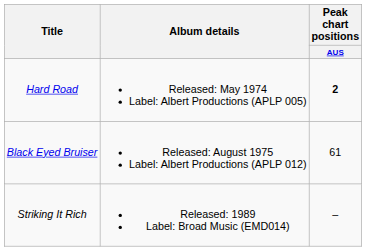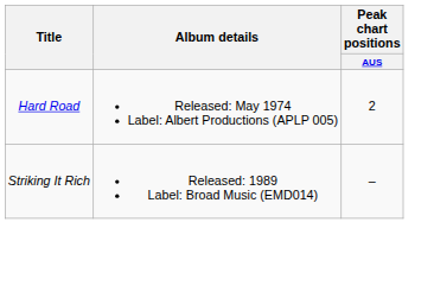 <table class="wikitable" style="text-align:center;">
 <tr>
 <th rowspan="2">Title</th>
 <th rowspan="2">Album details</th>
 <th colspan="1">Peak chart positions</th>
 </tr>
 <tr>
 <th style="width:3em;font-size:75%"><a href='#'>AUS</a></th>
 </tr>
 <tr>
 <td><em><a href='#'>Hard Road</a></em></td>
 <td><br><ul><li>Released: May 1974</li><li>Label: Albert Productions (APLP 005)</li></ul></td>
-<td><strong>2</strong></td>
-</tr>
-<tr>
-<td><em><a href='#'>Black Eyed Bruiser</a></em></td>
-<td><br><ul><li>Released: August 1975</li><li>Label: Albert Productions (APLP 012)</li></ul></td>
-<td>61</td>
+<td>2</td>
 </tr>
 <tr>
 <td><em>Striking It Rich</em></td>
 <td><br><ul><li>Released: 1989</li><li>Label: Broad Music	(EMD014)</li></ul></td>
 <td>–</td>
 </tr>
 </table>
